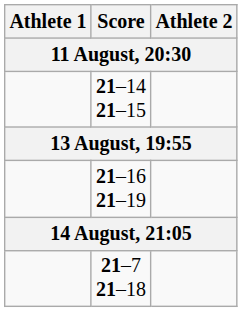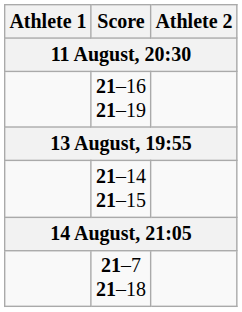 <table class="wikitable" style="text-align: center; font-size:90%">
 <tr>
 <th align="right">Athlete 1</th>
 <th>Score</th>
 <th align="left">Athlete 2</th>
 </tr>
 <tr>
 <th colspan=3>11 August, 20:30</th>
 </tr>
 <tr>
 <td align=right><strong></strong></td>
-<td align=center><strong>21</strong>–14<br><strong>21</strong>–15</td>
+<td align=center><strong>21</strong>–16<br><strong>21</strong>–19</td>
 <td align=left></td>
 </tr>
 <tr>
 <th colspan=3>13 August, 19:55</th>
 </tr>
 <tr>
 <td align=right><strong></strong></td>
-<td align=center><strong>21</strong>–16<br><strong>21</strong>–19</td>
+<td align=center><strong>21</strong>–14<br><strong>21</strong>–15</td>
 <td align=left></td>
 </tr>
 <tr>
 <th colspan=3>14 August, 21:05</th>
 </tr>
 <tr>
 <td align=right><strong></strong></td>
 <td align=center><strong>21</strong>–7<br><strong>21</strong>–18</td>
 <td align=left></td>
 </tr>
 </table>
